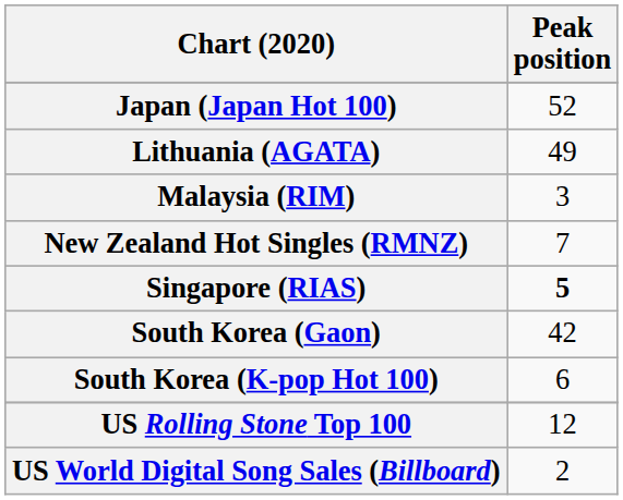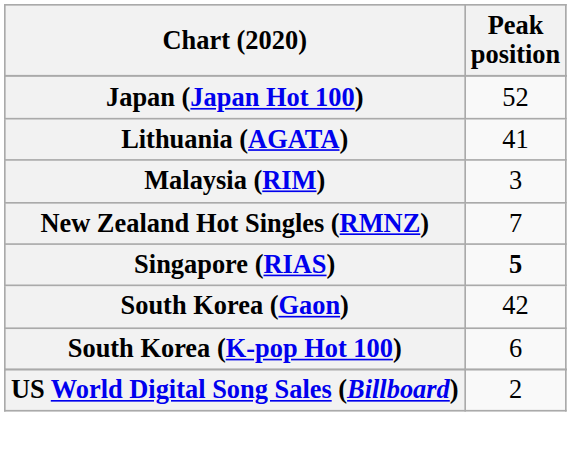 <table class="wikitable sortable plainrowheaders" style="text-align:center">
 <tr>
 <th scope="col">Chart (2020)</th>
 <th scope="col">Peak<br>position</th>
 </tr>
 <tr>
 </tr>
 <tr>
 </tr>
 <tr>
 </tr>
 <tr>
 </tr>
 <tr>
 <th scope="row">Japan (<a href='#'>Japan Hot 100</a>)</th>
 <td>52</td>
 </tr>
 <tr>
 <th scope="row">Lithuania (<a href='#'>AGATA</a>)</th>
-<td>49</td>
+<td>41</td>
 </tr>
 <tr>
 <th scope="row">Malaysia (<a href='#'>RIM</a>)</th>
 <td>3</td>
 </tr>
 <tr>
 <th scope="row">New Zealand Hot Singles (<a href='#'>RMNZ</a>)</th>
 <td>7</td>
 </tr>
 <tr>
 <th scope="row">Singapore (<a href='#'>RIAS</a>)</th>
 <td><strong>5</strong></td>
 </tr>
 <tr>
 <th scope="row">South Korea (<a href='#'>Gaon</a>)</th>
 <td>42</td>
 </tr>
 <tr>
 <th scope="row">South Korea (<a href='#'>K-pop Hot 100</a>)</th>
 <td>6</td>
 </tr>
 <tr>
 </tr>
 <tr>
 </tr>
 <tr>
 </tr>
 <tr>
-<th scope="row">US <a href='#'><em>Rolling Stone</em> Top 100</a></th>
-<td>12</td>
-</tr>
-<tr>
 <th scope="row">US <a href='#'>World Digital Song Sales</a> (<em><a href='#'>Billboard</a></em>)</th>
 <td>2</td>
 </tr>
 </table>
